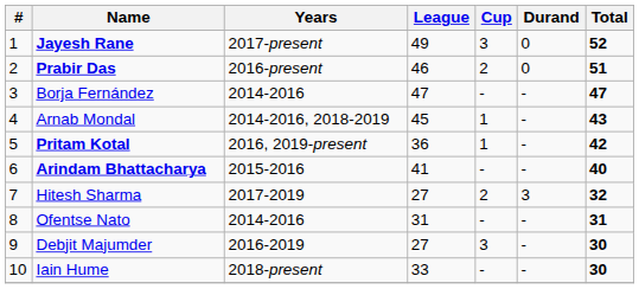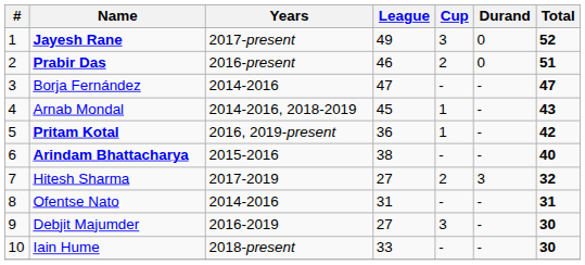 <table class="wikitable sortable" style="text-align:left; width:50%;">
 <tr>
 <th>#</th>
 <th>Name</th>
 <th>Years</th>
 <th><a href='#'>League</a></th>
 <th><a href='#'>Cup</a></th>
 <th>Durand</th>
 <th>Total</th>
 </tr>
 <tr>
 <td>1</td>
 <td> <strong><a href='#'>Jayesh Rane</a></strong></td>
 <td>2017-<em>present</em></td>
 <td>49</td>
 <td>3</td>
 <td>0</td>
 <td><strong>52</strong></td>
 </tr>
 <tr>
 <td>2</td>
 <td> <strong><a href='#'>Prabir Das</a></strong></td>
 <td>2016-<em>present</em></td>
 <td>46</td>
 <td>2</td>
 <td>0</td>
 <td><strong>51</strong></td>
 </tr>
 <tr>
 <td>3</td>
 <td> <a href='#'>Borja Fernández</a></td>
 <td>2014-2016</td>
 <td>47</td>
 <td>-</td>
 <td>-</td>
 <td><strong>47</strong></td>
 </tr>
 <tr>
 <td>4</td>
 <td> <a href='#'>Arnab Mondal</a></td>
 <td>2014-2016, 2018-2019</td>
 <td>45</td>
 <td>1</td>
 <td>-</td>
 <td><strong>43</strong></td>
 </tr>
 <tr>
 <td>5</td>
 <td> <strong><a href='#'>Pritam Kotal</a></strong></td>
 <td>2016, 2019-<em>present</em></td>
 <td>36</td>
 <td>1</td>
 <td>-</td>
 <td><strong>42</strong></td>
 </tr>
 <tr>
 <td>6</td>
 <td> <a href='#'><strong>Arindam Bhattacharya</strong></a></td>
 <td>2015-2016</td>
-<td>41</td>
+<td>38</td>
 <td>-</td>
 <td>-</td>
 <td><strong>40</strong></td>
 </tr>
 <tr>
 <td>7</td>
 <td> <a href='#'>Hitesh Sharma</a></td>
 <td>2017-2019</td>
 <td>27</td>
 <td>2</td>
 <td>3</td>
 <td><strong>32</strong></td>
 </tr>
 <tr>
 <td>8</td>
 <td> <a href='#'>Ofentse Nato</a></td>
 <td>2014-2016</td>
 <td>31</td>
 <td>-</td>
 <td>-</td>
 <td><strong>31</strong></td>
 </tr>
 <tr>
 <td>9</td>
 <td> <a href='#'>Debjit Majumder</a></td>
 <td>2016-2019</td>
 <td>27</td>
 <td>3</td>
 <td>-</td>
 <td><strong>30</strong></td>
 </tr>
 <tr>
 <td>10</td>
 <td> <a href='#'>Iain Hume</a></td>
 <td>2018-<em>present</em></td>
 <td>33</td>
 <td>-</td>
 <td>-</td>
 <td><strong>30</strong></td>
 </tr>
 <tr>
 </tr>
 </table>
